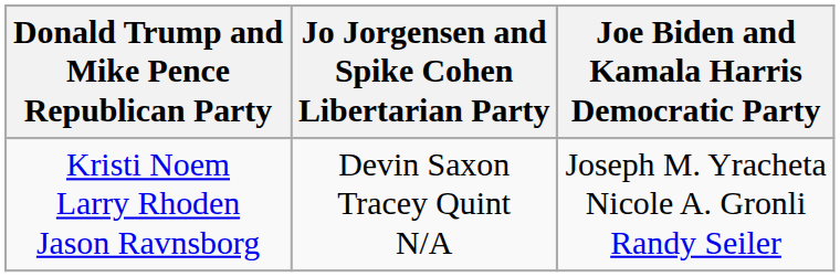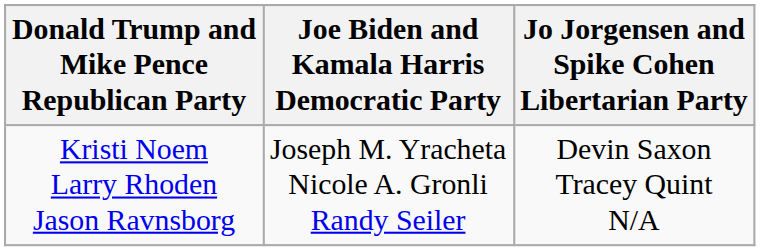 <table class="wikitable" style="font-size:90%;text-align:center;">
 <tr>
 <th>Donald Trump and<br> Mike Pence<br>Republican Party</th>
+<th>Joe Biden and<br> Kamala Harris<br>Democratic Party</th>
 <th>Jo Jorgensen and<br> Spike Cohen<br>Libertarian Party</th>
-<th>Joe Biden and<br> Kamala Harris<br>Democratic Party</th>
 </tr>
 <tr>
 <td><a href='#'>Kristi Noem</a><br><a href='#'>Larry Rhoden</a><br><a href='#'>Jason Ravnsborg</a></td>
+<td>Joseph M. Yracheta<br>Nicole A. Gronli<br><a href='#'>Randy Seiler</a></td>
 <td>Devin Saxon<br>Tracey Quint<br>N/A</td>
-<td>Joseph M. Yracheta<br>Nicole A. Gronli<br><a href='#'>Randy Seiler</a></td>
 </tr>
 </table>
